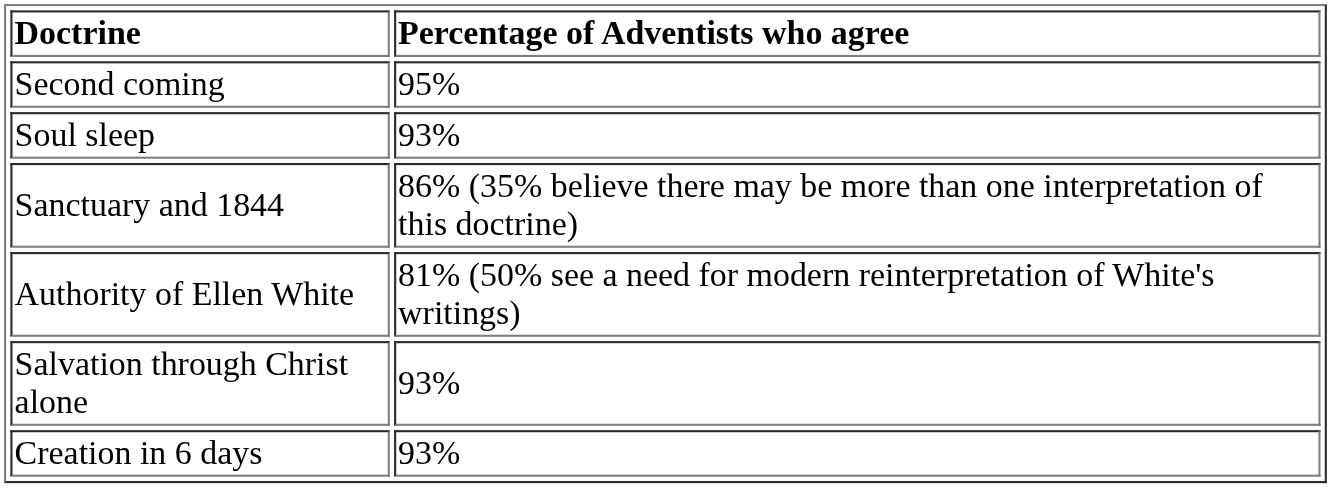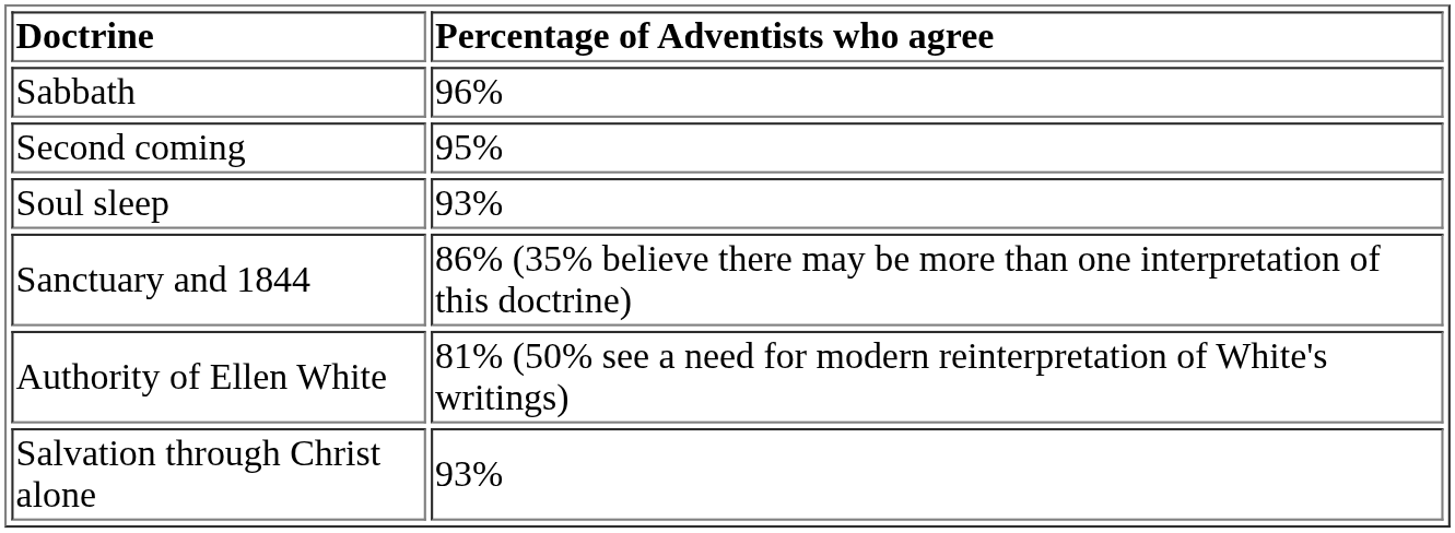 <table border=1>
 <tr>
 <td><strong>Doctrine</strong></td>
 <td><strong>Percentage of Adventists who agree</strong></td>
+</tr>
+<tr>
+<td>Sabbath</td>
+<td>96%</td>
 </tr>
 <tr>
 <td>Second coming</td>
 <td>95%</td>
 </tr>
 <tr>
 <td>Soul sleep</td>
 <td>93%</td>
 </tr>
 <tr>
 <td>Sanctuary and 1844</td>
 <td>86% (35% believe there may be more than one interpretation of this doctrine)</td>
 </tr>
 <tr>
 <td>Authority of Ellen White</td>
 <td>81% (50% see a need for modern reinterpretation of White's writings)</td>
 </tr>
 <tr>
 <td>Salvation through Christ alone</td>
 <td>93%</td>
 </tr>
-<tr>
-<td>Creation in 6 days</td>
-<td>93%</td>
-</tr>
 </table>
